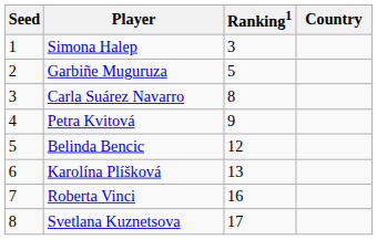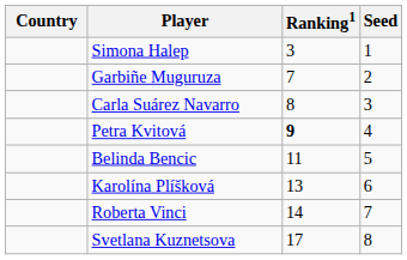 <table class="sortable wikitable">
 <tr>
-<th>Seed</th>
+<th width="70">Country</th>
 <th width="175">Player</th>
 <th>Ranking<sup>1</sup></th>
-<th width="70">Country</th>
+<th>Seed</th>
 </tr>
 <tr>
-<td>1</td>
+<td></td>
 <td><a href='#'>Simona Halep</a></td>
 <td>3</td>
-<td></td>
+<td>1</td>
 </tr>
 <tr>
+<td></td>
+<td><a href='#'>Garbiñe Muguruza</a></td>
+<td>7</td>
 <td>2</td>
-<td><a href='#'>Garbiñe Muguruza</a></td>
-<td>5</td>
-<td></td>
 </tr>
 <tr>
-<td>3</td>
+<td></td>
 <td><a href='#'>Carla Suárez Navarro</a></td>
 <td>8</td>
-<td></td>
+<td>3</td>
 </tr>
 <tr>
+<td></td>
+<td><a href='#'>Petra Kvitová</a></td>
+<td><strong>9</strong></td>
 <td>4</td>
-<td><a href='#'>Petra Kvitová</a></td>
-<td>9</td>
-<td></td>
 </tr>
 <tr>
+<td></td>
+<td><a href='#'>Belinda Bencic</a></td>
+<td>11</td>
 <td>5</td>
-<td><a href='#'>Belinda Bencic</a></td>
-<td>12</td>
-<td></td>
 </tr>
 <tr>
-<td>6</td>
+<td></td>
 <td><a href='#'>Karolína Plíšková</a></td>
 <td>13</td>
-<td></td>
+<td>6</td>
 </tr>
 <tr>
+<td></td>
+<td><a href='#'>Roberta Vinci</a></td>
+<td>14</td>
 <td>7</td>
-<td><a href='#'>Roberta Vinci</a></td>
-<td>16</td>
-<td></td>
 </tr>
 <tr>
-<td>8</td>
+<td></td>
 <td><a href='#'>Svetlana Kuznetsova</a></td>
 <td>17</td>
-<td></td>
+<td>8</td>
 </tr>
 </table>
